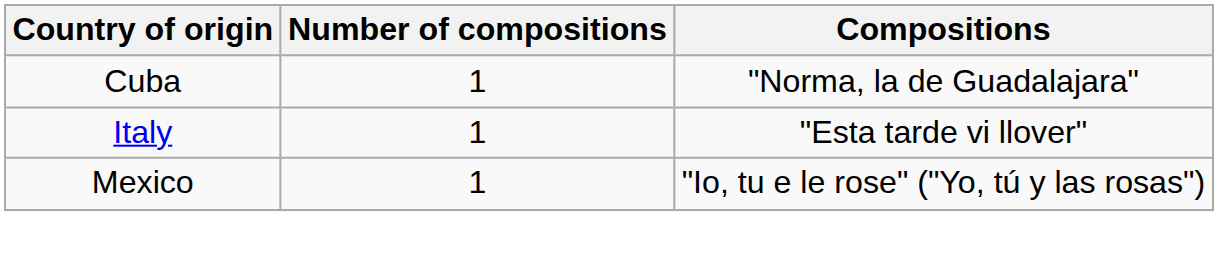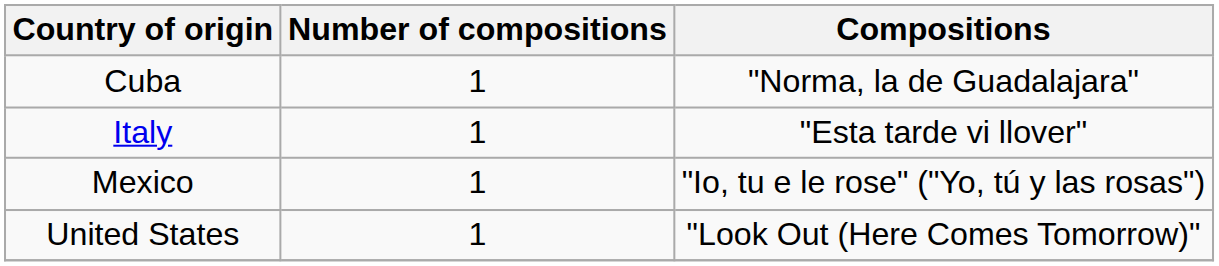 <table class="wikitable">
 <tr>
 <th>Country of origin</th>
 <th>Number of compositions</th>
 <th>Compositions</th>
 </tr>
 <tr>
 <td align="center">Cuba</td>
 <td align="center">1</td>
 <td align="center">"Norma, la de Guadalajara"</td>
 </tr>
 <tr>
 <td align="center"><a href='#'>Italy</a></td>
 <td align="center">1</td>
 <td align="center">"Esta tarde vi llover"</td>
 </tr>
 <tr>
 <td align="center">Mexico</td>
 <td align="center">1</td>
 <td align="center">"Io, tu e le rose" ("Yo, tú y las rosas")</td>
 </tr>
 <tr>
+<td align="center">United States</td>
+<td align="center">1</td>
+<td align="center">"Look Out (Here Comes Tomorrow)"</td>
+</tr>
+<tr>
 </tr>
 </table>
